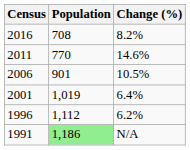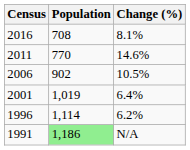 <table class="wikitable">
 <tr>
 <th>Census</th>
 <th>Population</th>
 <th>Change (%)</th>
 </tr>
 <tr>
 <td>2016</td>
 <td>708</td>
-<td>8.2%</td>
+<td>8.1%</td>
 </tr>
 <tr>
 <td>2011</td>
 <td>770</td>
 <td>14.6%</td>
 </tr>
 <tr>
 <td>2006</td>
-<td>901</td>
+<td>902</td>
 <td>10.5%</td>
 </tr>
 <tr>
 <td>2001</td>
 <td>1,019</td>
 <td>6.4%</td>
 </tr>
 <tr>
 <td>1996</td>
-<td>1,112</td>
+<td>1,114</td>
 <td>6.2%</td>
 </tr>
 <tr>
 <td>1991</td>
 <td style="background: lightgreen;">1,186</td>
 <td>N/A</td>
 </tr>
 </table>
